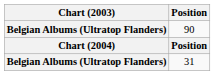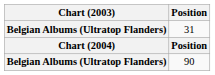 <table class="wikitable plainrowheaders" style="text-align:center">
 <tr>
 <th scope="col">Chart (2003)</th>
 <th scope="col">Position</th>
 </tr>
 <tr>
 <th scope="row">Belgian Albums (Ultratop Flanders)</th>
-<td>90</td>
+<td>31</td>
 </tr>
 <tr>
 <th scope="col">Chart (2004)</th>
 <th scope="col">Position</th>
 </tr>
 <tr>
 <th scope="row">Belgian Albums (Ultratop Flanders)</th>
-<td>31</td>
+<td>90</td>
 </tr>
 </table>
